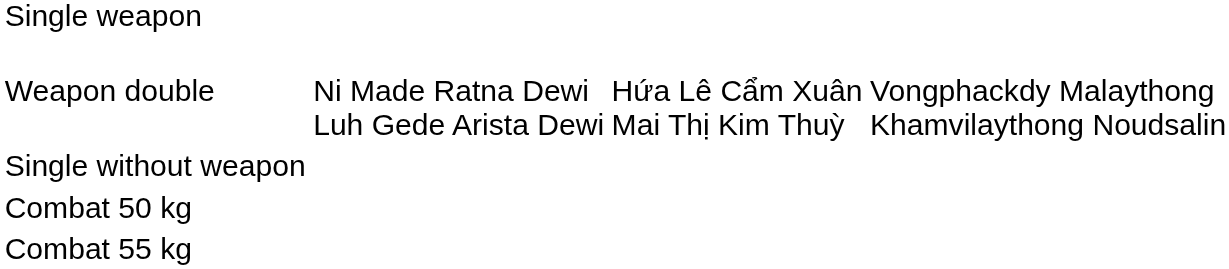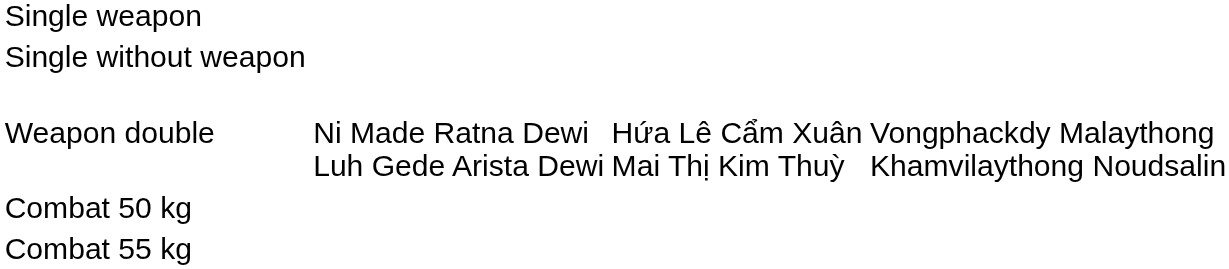 <table>
 <tr>
 <td>Single weapon</td>
+<td></td>
+<td></td>
+<td></td>
+</tr>
+<tr>
+<td>Single without weapon</td>
 <td></td>
 <td></td>
 <td></td>
 </tr>
 <tr>
 <td>Weapon double</td>
 <td><br>Ni Made Ratna Dewi<br>Luh Gede Arista Dewi</td>
 <td nowrap><br>Hứa Lê Cẩm Xuân<br>Mai Thị Kim Thuỳ</td>
 <td nowrap><br>Vongphackdy Malaythong<br>Khamvilaythong Noudsalin</td>
-</tr>
-<tr>
-<td>Single without weapon</td>
-<td></td>
-<td></td>
-<td></td>
 </tr>
 <tr>
 <td rowspan=2>Combat 50 kg</td>
 <td rowspan=2></td>
 <td rowspan=2></td>
 <td></td>
 </tr>
 <tr>
 <td></td>
 </tr>
 <tr>
 <td rowspan=2>Combat 55 kg</td>
 <td rowspan=2 nowrap></td>
 <td rowspan=2></td>
 <td></td>
 </tr>
 <tr>
 <td></td>
 </tr>
 </table>
